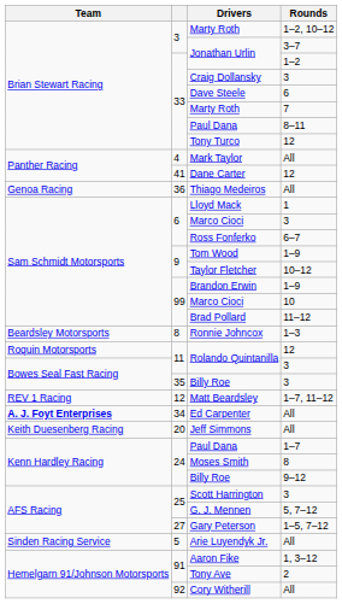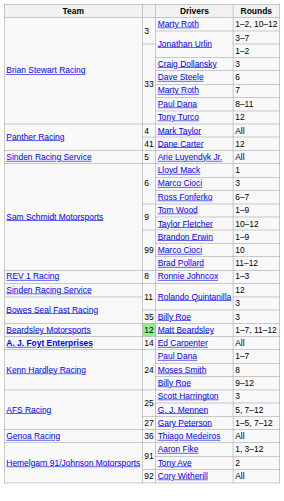 <table class="wikitable sortable" style="font-size:85%">
 <tr>
 <th>Team</th>
 <th></th>
 <th>Drivers</th>
 <th>Rounds</th>
 </tr>
 <tr>
 <td rowspan="8"><a href='#'>Brian Stewart Racing</a></td>
 <td rowspan="2">3</td>
 <td> <a href='#'>Marty Roth</a></td>
 <td>1–2, 10–12</td>
 </tr>
 <tr>
 <td rowspan="2"> <a href='#'>Jonathan Urlin</a></td>
 <td>3–7</td>
 </tr>
 <tr>
 <td rowspan="6">33</td>
 <td>1–2</td>
 </tr>
 <tr>
 <td> <a href='#'>Craig Dollansky</a></td>
 <td>3</td>
 </tr>
 <tr>
 <td> <a href='#'>Dave Steele</a></td>
 <td>6</td>
 </tr>
 <tr>
 <td> <a href='#'>Marty Roth</a></td>
 <td>7</td>
 </tr>
 <tr>
 <td> <a href='#'>Paul Dana</a></td>
 <td>8–11</td>
 </tr>
 <tr>
 <td> <a href='#'>Tony Turco</a></td>
 <td>12</td>
 </tr>
 <tr>
 <td rowspan="2"><a href='#'>Panther Racing</a></td>
 <td>4</td>
 <td> <a href='#'>Mark Taylor</a></td>
 <td>All</td>
 </tr>
 <tr>
 <td>41</td>
 <td> <a href='#'>Dane Carter</a></td>
 <td>12</td>
 </tr>
 <tr>
-<td><a href='#'>Genoa Racing</a></td>
-<td>36</td>
-<td> <a href='#'>Thiago Medeiros</a></td>
+<td><a href='#'>Sinden Racing Service</a></td>
+<td>5</td>
+<td> <a href='#'>Arie Luyendyk Jr.</a></td>
 <td>All</td>
 </tr>
 <tr>
 <td rowspan="8"><a href='#'>Sam Schmidt Motorsports</a></td>
 <td rowspan="3">6</td>
 <td> <a href='#'>Lloyd Mack</a></td>
 <td>1</td>
 </tr>
 <tr>
 <td> <a href='#'>Marco Cioci</a></td>
 <td>3</td>
 </tr>
 <tr>
 <td> <a href='#'>Ross Fonferko</a></td>
 <td>6–7</td>
 </tr>
 <tr>
 <td rowspan="2">9</td>
 <td> <a href='#'>Tom Wood</a></td>
 <td>1–9</td>
 </tr>
 <tr>
 <td> <a href='#'>Taylor Fletcher</a></td>
 <td>10–12</td>
 </tr>
 <tr>
 <td rowspan="3">99</td>
 <td> <a href='#'>Brandon Erwin</a></td>
 <td>1–9</td>
 </tr>
 <tr>
 <td> <a href='#'>Marco Cioci</a></td>
 <td>10</td>
 </tr>
 <tr>
 <td> <a href='#'>Brad Pollard</a></td>
 <td>11–12</td>
 </tr>
 <tr>
-<td><a href='#'>Beardsley Motorsports</a></td>
+<td><a href='#'>REV 1 Racing</a></td>
 <td>8</td>
 <td> <a href='#'>Ronnie Johncox</a></td>
 <td>1–3</td>
 </tr>
 <tr>
-<td><a href='#'>Roquin Motorsports</a></td>
+<td><a href='#'>Sinden Racing Service</a></td>
 <td rowspan="2">11</td>
 <td rowspan="2"> <a href='#'>Rolando Quintanilla</a></td>
 <td>12</td>
 </tr>
 <tr>
 <td rowspan="2"><a href='#'>Bowes Seal Fast Racing</a></td>
 <td>3</td>
 </tr>
 <tr>
 <td>35</td>
 <td> <a href='#'>Billy Roe</a></td>
 <td>3</td>
 </tr>
 <tr>
-<td><a href='#'>REV 1 Racing</a></td>
-<td>12</td>
+<td><a href='#'>Beardsley Motorsports</a></td>
+<td style="background: lightgreen;">12</td>
 <td> <a href='#'>Matt Beardsley</a></td>
 <td>1–7, 11–12</td>
 </tr>
 <tr>
 <td><strong><a href='#'>A. J. Foyt Enterprises</a></strong></td>
-<td>34</td>
+<td>14</td>
 <td> <a href='#'>Ed Carpenter</a></td>
-<td>All</td>
-</tr>
-<tr>
-<td><a href='#'>Keith Duesenberg Racing</a></td>
-<td>20</td>
-<td> <a href='#'>Jeff Simmons</a></td>
 <td>All</td>
 </tr>
 <tr>
 <td rowspan="3"><a href='#'>Kenn Hardley Racing</a></td>
 <td rowspan="3">24</td>
 <td> <a href='#'>Paul Dana</a></td>
 <td>1–7</td>
 </tr>
 <tr>
 <td> <a href='#'>Moses Smith</a></td>
 <td>8</td>
 </tr>
 <tr>
 <td> <a href='#'>Billy Roe</a></td>
 <td>9–12</td>
 </tr>
 <tr>
 <td rowspan="3"><a href='#'>AFS Racing</a></td>
 <td rowspan="2">25</td>
 <td> <a href='#'>Scott Harrington</a></td>
 <td>3</td>
 </tr>
 <tr>
 <td> <a href='#'>G. J. Mennen</a></td>
 <td>5, 7–12</td>
 </tr>
 <tr>
 <td>27</td>
 <td> <a href='#'>Gary Peterson</a></td>
 <td>1–5, 7–12</td>
 </tr>
 <tr>
-<td><a href='#'>Sinden Racing Service</a></td>
-<td>5</td>
-<td> <a href='#'>Arie Luyendyk Jr.</a></td>
+<td><a href='#'>Genoa Racing</a></td>
+<td>36</td>
+<td> <a href='#'>Thiago Medeiros</a></td>
 <td>All</td>
 </tr>
 <tr>
 <td rowspan="3"><a href='#'>Hemelgarn 91/Johnson Motorsports</a></td>
 <td rowspan="2">91</td>
 <td> <a href='#'>Aaron Fike</a></td>
 <td>1, 3–12</td>
 </tr>
 <tr>
 <td> <a href='#'>Tony Ave</a></td>
 <td>2</td>
 </tr>
 <tr>
 <td>92</td>
 <td> <a href='#'>Cory Witherill</a></td>
 <td>All</td>
 </tr>
 </table>
